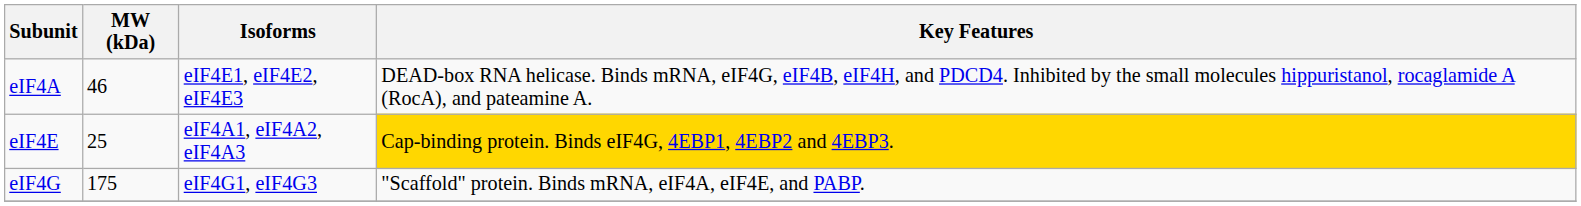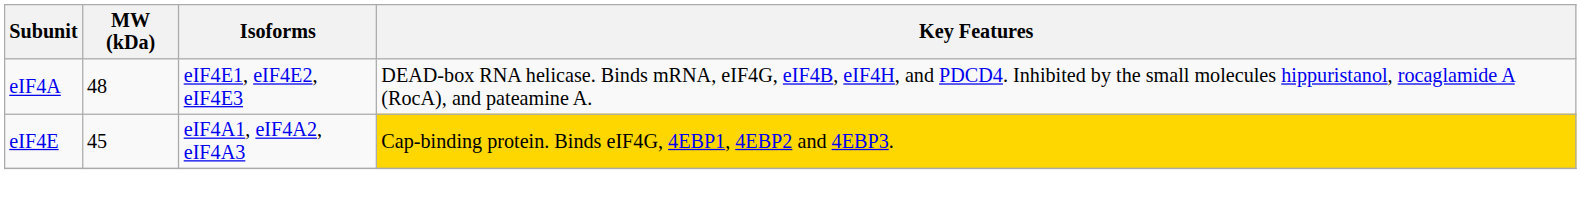 <table class="wikitable">
 <tr>
 <th>Subunit</th>
 <th>MW (kDa)</th>
 <th>Isoforms</th>
 <th>Key Features</th>
 </tr>
 <tr>
 <td><a href='#'>eIF4A</a></td>
-<td>46</td>
+<td>48</td>
 <td><a href='#'>eIF4E1</a>, <a href='#'>eIF4E2</a>, <a href='#'>eIF4E3</a></td>
 <td>DEAD-box RNA helicase. Binds mRNA, eIF4G, <a href='#'>eIF4B</a>, <a href='#'>eIF4H</a>, and <a href='#'>PDCD4</a>. Inhibited by the small molecules <a href='#'>hippuristanol</a>, <a href='#'>rocaglamide A</a> (RocA), and pateamine A.</td>
 </tr>
 <tr>
 <td><a href='#'>eIF4E</a></td>
-<td>25</td>
+<td>45</td>
 <td><a href='#'>eIF4A1</a>, <a href='#'>eIF4A2</a>, <a href='#'>eIF4A3</a></td>
 <td style="background: gold;">Cap-binding protein. Binds eIF4G, <a href='#'>4EBP1</a>, <a href='#'>4EBP2</a> and <a href='#'>4EBP3</a>.</td>
 </tr>
 <tr>
-<td><a href='#'>eIF4G</a></td>
-<td>175</td>
-<td><a href='#'>eIF4G1</a>, <a href='#'>eIF4G3</a></td>
-<td>"Scaffold" protein. Binds mRNA, eIF4A, eIF4E, and <a href='#'>PABP</a>.</td>
-</tr>
-<tr>
 </tr>
 </table>
